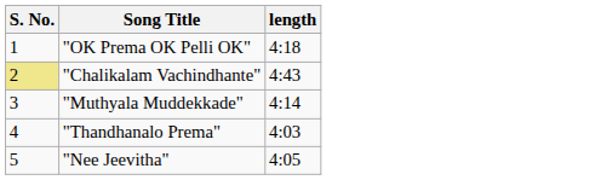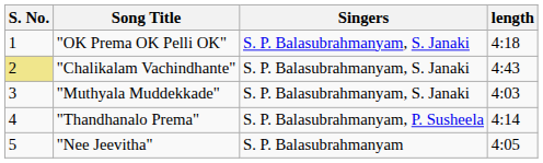 <table class="wikitable">
 <tr>
 <th>S. No.</th>
 <th>Song Title</th>
+<th>Singers</th>
 <th>length</th>
 </tr>
 <tr>
 <td>1</td>
 <td>"OK Prema OK Pelli OK"</td>
+<td><a href='#'>S. P. Balasubrahmanyam</a>, <a href='#'>S. Janaki</a></td>
 <td>4:18</td>
 </tr>
 <tr>
 <td style="background: khaki;">2</td>
 <td>"Chalikalam Vachindhante"</td>
+<td>S. P. Balasubrahmanyam, S. Janaki</td>
 <td>4:43</td>
 </tr>
 <tr>
 <td>3</td>
 <td>"Muthyala Muddekkade"</td>
-<td>4:14</td>
+<td>S. P. Balasubrahmanyam, S. Janaki</td>
+<td>4:03</td>
 </tr>
 <tr>
 <td>4</td>
 <td>"Thandhanalo Prema"</td>
-<td>4:03</td>
+<td>S. P. Balasubrahmanyam, <a href='#'>P. Susheela</a></td>
+<td>4:14</td>
 </tr>
 <tr>
 <td>5</td>
 <td>"Nee Jeevitha"</td>
+<td>S. P. Balasubrahmanyam</td>
 <td>4:05</td>
 </tr>
 </table>
